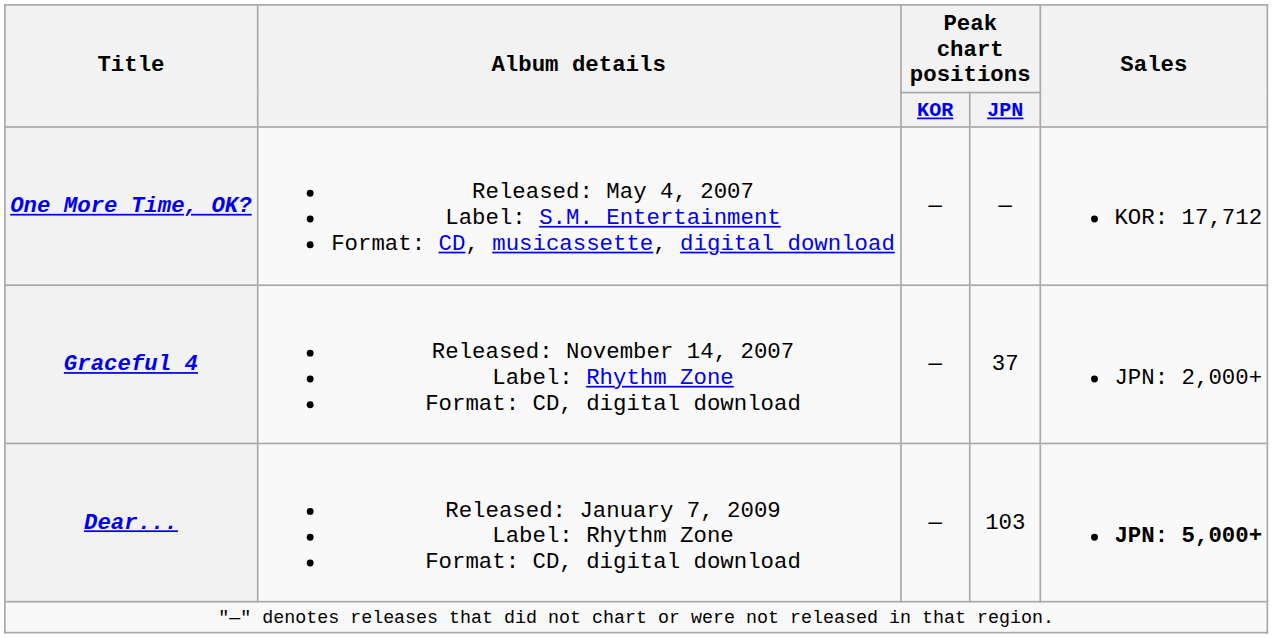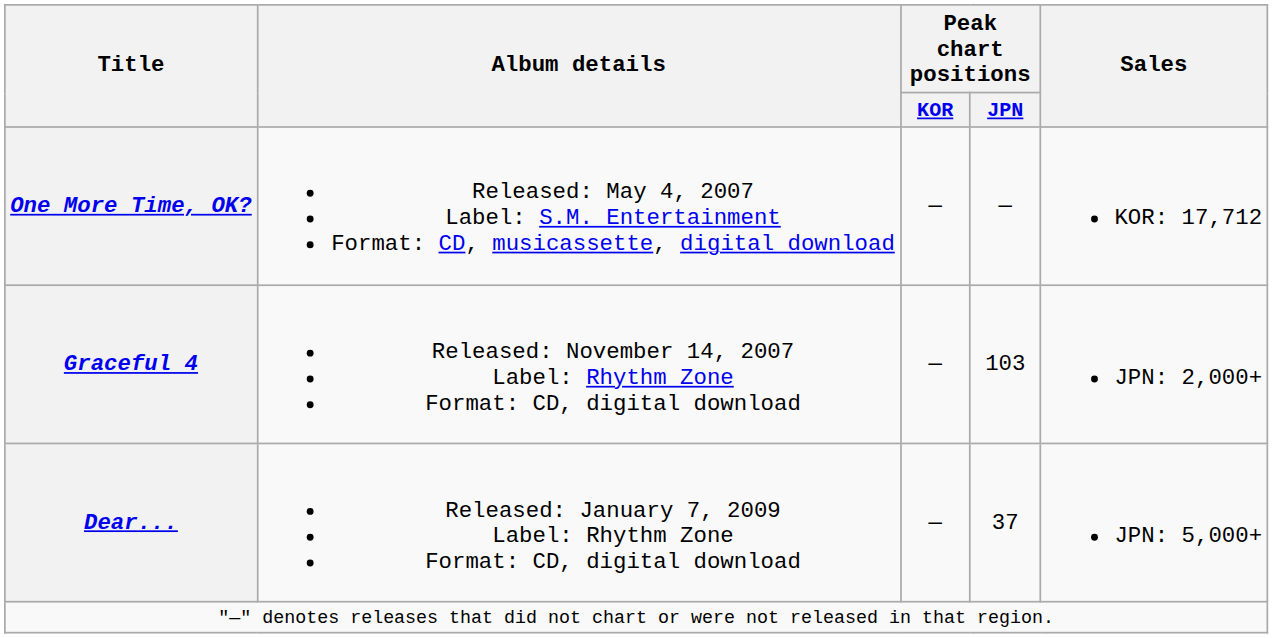 <table class="wikitable plainrowheaders" style="text-align:center;">
 <tr>
 <th scope="col" rowspan="2">Title</th>
 <th scope="col" rowspan="2">Album details</th>
 <th scope="col" colspan="2">Peak chart positions</th>
 <th scope="col" rowspan="2">Sales</th>
 </tr>
 <tr>
 <th scope="col" style="width:3em;font-size:90%;"><a href='#'>KOR</a><br></th>
 <th scope="col" style="width:3em;font-size:90%;"><a href='#'>JPN</a><br></th>
 </tr>
 <tr>
 <th scope="row"><em><a href='#'>One More Time, OK?</a></em></th>
 <td><br><ul><li>Released: May 4, 2007 </li><li>Label: <a href='#'>S.M. Entertainment</a></li><li>Format: <a href='#'>CD</a>, <a href='#'>musicassette</a>, <a href='#'>digital download</a></li></ul></td>
 <td>—</td>
 <td>—</td>
 <td><br><ul><li>KOR: 17,712</li></ul></td>
 </tr>
 <tr>
 <th scope="row"><em><a href='#'>Graceful 4</a></em></th>
 <td><br><ul><li>Released: November 14, 2007 </li><li>Label: <a href='#'>Rhythm Zone</a></li><li>Format: CD, digital download</li></ul></td>
 <td>—</td>
-<td>37</td>
+<td>103</td>
 <td><br><ul><li>JPN: 2,000+</li></ul></td>
 </tr>
 <tr>
 <th scope="row"><em><a href='#'>Dear...</a></em></th>
 <td><br><ul><li>Released: January 7, 2009 </li><li>Label: Rhythm Zone</li><li>Format: CD, digital download</li></ul></td>
 <td>—</td>
-<td>103</td>
-<td><strong><br><ul><li>JPN: 5,000+</li></ul></strong></td>
+<td>37</td>
+<td><br><ul><li>JPN: 5,000+</li></ul></td>
 </tr>
 <tr>
 <td colspan="5" style="font-size:8pt;">"—" denotes releases that did not chart or were not released in that region.</td>
 </tr>
 </table>
